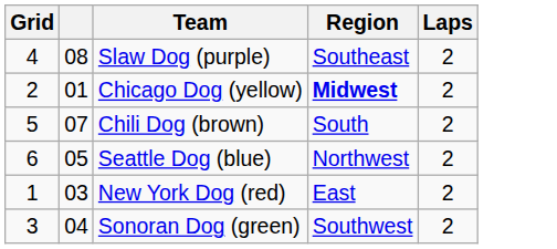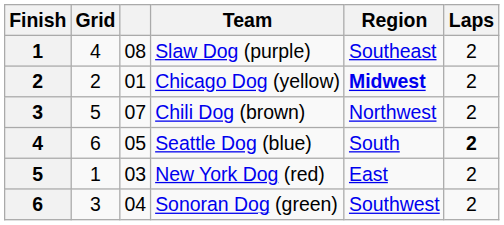 <table class="wikitable" style="font-size:95%;">
 <tr>
+<th>Finish</th>
 <th>Grid</th>
 <th></th>
 <th>Team</th>
 <th>Region</th>
 <th>Laps</th>
 </tr>
 <tr>
+<th>1</th>
 <td align=center>4</td>
 <td align=center>08</td>
 <td><a href='#'>Slaw Dog</a> (purple)</td>
 <td><a href='#'>Southeast</a></td>
 <td align=center>2</td>
 </tr>
 <tr>
+<th>2</th>
 <td align=center>2</td>
 <td align=center>01</td>
 <td><a href='#'>Chicago Dog</a> (yellow)</td>
 <td><strong><a href='#'>Midwest</a></strong></td>
 <td align=center>2</td>
 </tr>
 <tr>
+<th>3</th>
 <td align=center>5</td>
 <td align=center>07</td>
 <td><a href='#'>Chili Dog</a> (brown)</td>
-<td><a href='#'>South</a></td>
-<td align=center>2</td>
-</tr>
-<tr>
-<td align=center>6</td>
-<td align=center>05</td>
-<td><a href='#'>Seattle Dog</a> (blue)</td>
 <td><a href='#'>Northwest</a></td>
 <td align=center>2</td>
 </tr>
 <tr>
+<th>4</th>
+<td align=center>6</td>
+<td align=center>05</td>
+<td><a href='#'>Seattle Dog</a> (blue)</td>
+<td><a href='#'>South</a></td>
+<td align=center><strong>2</strong></td>
+</tr>
+<tr>
+<th>5</th>
 <td align=center>1</td>
 <td align=center>03</td>
 <td><a href='#'>New York Dog</a> (red)</td>
 <td><a href='#'>East</a></td>
 <td align=center>2</td>
 </tr>
 <tr>
+<th>6</th>
 <td align=center>3</td>
 <td align=center>04</td>
 <td><a href='#'>Sonoran Dog</a> (green)</td>
 <td><a href='#'>Southwest</a></td>
 <td align=center>2</td>
 </tr>
 </table>
